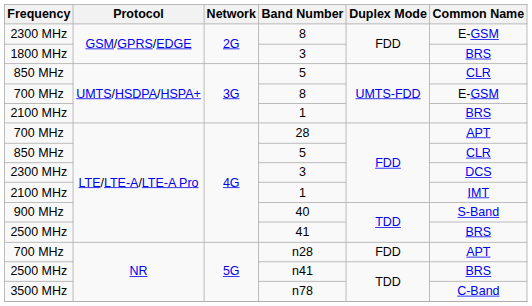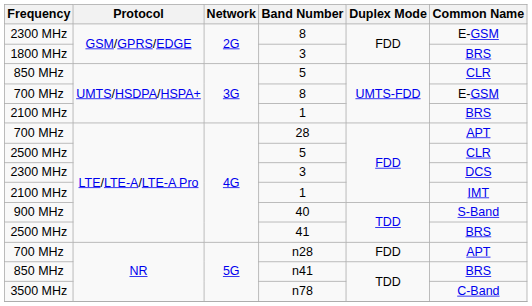 <table class="wikitable" style="text-align:center;">
 <tr>
 <th>Frequency</th>
 <th>Protocol</th>
 <th>Network</th>
 <th>Band Number</th>
 <th>Duplex Mode</th>
 <th>Common Name</th>
 </tr>
 <tr>
 <td>2300 MHz</td>
 <td rowspan="2"><a href='#'>GSM</a>/<a href='#'>GPRS</a>/<a href='#'>EDGE</a></td>
 <td rowspan="2"><a href='#'>2G</a></td>
 <td>8</td>
 <td rowspan="2">FDD</td>
 <td>E-<a href='#'>GSM</a></td>
 </tr>
 <tr>
 <td>1800 MHz</td>
 <td>3</td>
 <td><a href='#'>BRS</a></td>
 </tr>
 <tr>
 <td>850 MHz</td>
 <td rowspan="3"><a href='#'>UMTS</a>/<a href='#'>HSDPA</a>/<a href='#'>HSPA+</a></td>
 <td rowspan="3"><a href='#'>3G</a></td>
 <td>5</td>
 <td rowspan="3"><a href='#'>UMTS-FDD</a></td>
 <td><a href='#'>CLR</a></td>
 </tr>
 <tr>
 <td>700 MHz</td>
 <td>8</td>
 <td>E-<a href='#'>GSM</a></td>
 </tr>
 <tr>
 <td>2100 MHz</td>
 <td>1</td>
 <td><a href='#'>BRS</a></td>
 </tr>
 <tr>
 <td>700 MHz</td>
 <td rowspan="6"><a href='#'>LTE</a>/<a href='#'>LTE-A</a>/<a href='#'>LTE-A Pro</a></td>
 <td rowspan="6"><a href='#'>4G</a></td>
 <td>28</td>
 <td rowspan="4"><a href='#'>FDD</a></td>
 <td><a href='#'>APT</a></td>
 </tr>
 <tr>
-<td>850 MHz</td>
+<td>2500 MHz</td>
 <td>5</td>
 <td><a href='#'>CLR</a></td>
 </tr>
 <tr>
 <td>2300 MHz</td>
 <td>3</td>
 <td><a href='#'>DCS</a></td>
 </tr>
 <tr>
 <td>2100 MHz</td>
 <td>1</td>
 <td><a href='#'>IMT</a></td>
 </tr>
 <tr>
 <td>900 MHz</td>
 <td>40</td>
 <td rowspan="2"><a href='#'>TDD</a></td>
 <td><a href='#'>S-Band</a></td>
 </tr>
 <tr>
 <td>2500 MHz</td>
 <td>41</td>
 <td><a href='#'>BRS</a></td>
 </tr>
 <tr>
 <td>700 MHz</td>
 <td rowspan="3"><a href='#'>NR</a></td>
 <td rowspan="3"><a href='#'>5G</a></td>
 <td>n28</td>
 <td>FDD</td>
 <td><a href='#'>APT</a></td>
 </tr>
 <tr>
-<td>2500 MHz</td>
+<td>850 MHz</td>
 <td>n41</td>
 <td rowspan="2">TDD</td>
 <td><a href='#'>BRS</a></td>
 </tr>
 <tr>
 <td>3500 MHz</td>
 <td>n78</td>
 <td><a href='#'>C-Band</a></td>
 </tr>
 <tr>
 </tr>
 </table>
